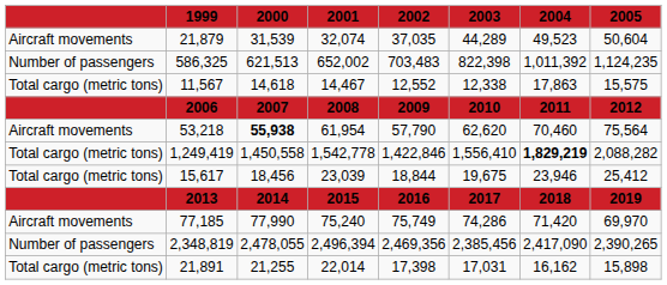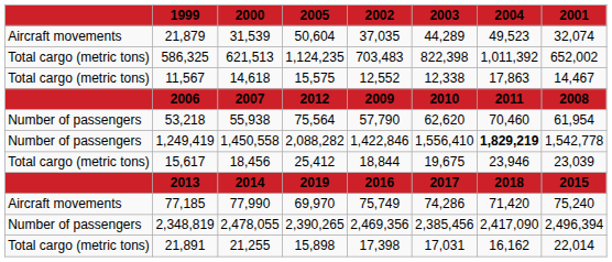 <table class="wikitable">
 <tr style="text-align:center;">
 <th style="background: #CE2029;"></th>
 <th style="background: #CE2029;"><span>1999</span></th>
 <th style="background: #CE2029;"><span>2000</span></th>
-<th style="background: #CE2029;"><span>2001</span></th>
+<th style="background: #CE2029;"><span>2005</span></th>
 <th style="background: #CE2029;"><span>2002</span></th>
 <th style="background: #CE2029;"><span>2003</span></th>
 <th style="background: #CE2029;"><span>2004</span></th>
-<th style="background: #CE2029;"><span>2005</span></th>
+<th style="background: #CE2029;"><span>2001</span></th>
 </tr>
 <tr>
 <td>Aircraft movements</td>
 <td align=center>21,879</td>
 <td align=center>31,539</td>
-<td align=center>32,074</td>
+<td align=center>50,604</td>
 <td align=center>37,035</td>
 <td align=center>44,289</td>
 <td align=center>49,523</td>
-<td align=center>50,604</td>
+<td align=center>32,074</td>
 </tr>
 <tr>
-<td>Number of passengers</td>
+<td>Total cargo (metric tons)</td>
 <td align=center>586,325</td>
 <td align=center>621,513</td>
-<td align=center>652,002</td>
+<td align=center>1,124,235</td>
 <td align=center>703,483</td>
 <td align=center>822,398</td>
 <td align=center>1,011,392</td>
-<td align=center>1,124,235</td>
+<td align=center>652,002</td>
 </tr>
 <tr>
 <td>Total cargo (metric tons)</td>
 <td align=center>11,567</td>
 <td align=center>14,618</td>
-<td align=center>14,467</td>
+<td align=center>15,575</td>
 <td align=center>12,552</td>
 <td align=center>12,338</td>
 <td align=center>17,863</td>
-<td align=center>15,575</td>
+<td align=center>14,467</td>
 </tr>
 <tr>
 <th style="background: #CE2029;"></th>
 <th style="background: #CE2029;"><span>2006</span></th>
 <th style="background: #CE2029;"><span>2007</span></th>
-<th style="background: #CE2029;"><span>2008</span></th>
+<th style="background: #CE2029;"><span>2012</span></th>
 <th style="background: #CE2029;"><span>2009</span></th>
 <th style="background: #CE2029;"><span>2010</span></th>
 <th style="background: #CE2029;"><span>2011</span></th>
-<th style="background: #CE2029;"><span>2012</span></th>
+<th style="background: #CE2029;"><span>2008</span></th>
 </tr>
 <tr>
-<td>Aircraft movements</td>
+<td>Number of passengers</td>
 <td align=center>53,218</td>
-<td align=center><strong>55,938</strong></td>
-<td align=center>61,954</td>
+<td align=center>55,938</td>
+<td align=center>75,564</td>
 <td align=center>57,790</td>
 <td align=center>62,620</td>
 <td align=center>70,460</td>
-<td align=center>75,564</td>
+<td align=center>61,954</td>
 </tr>
 <tr>
-<td>Total cargo (metric tons)</td>
+<td>Number of passengers</td>
 <td align=center>1,249,419</td>
 <td align=center>1,450,558</td>
-<td align=center>1,542,778</td>
+<td align=center>2,088,282</td>
 <td align=center>1,422,846</td>
 <td align=center>1,556,410</td>
 <td align=center><strong>1,829,219</strong></td>
-<td align=center>2,088,282</td>
+<td align=center>1,542,778</td>
 </tr>
 <tr>
 <td>Total cargo (metric tons)</td>
 <td align=center>15,617</td>
 <td align=center>18,456</td>
-<td align=center>23,039</td>
+<td align=center>25,412</td>
 <td align=center>18,844</td>
 <td align=center>19,675</td>
 <td align=center>23,946</td>
-<td align=center>25,412</td>
+<td align=center>23,039</td>
 </tr>
 <tr>
 <td style="background: #CE2029;"></td>
 <th style="background: #CE2029;"><span>2013</span></th>
 <th style="background: #CE2029;"><span>2014</span></th>
-<th style="background: #CE2029;"><span>2015</span></th>
+<th style="background: #CE2029;"><span>2019</span></th>
 <th style="background: #CE2029;"><span>2016</span></th>
 <th style="background: #CE2029;"><span>2017</span></th>
 <th style="background: #CE2029;"><span>2018</span></th>
-<th style="background: #CE2029;"><span>2019</span></th>
+<th style="background: #CE2029;"><span>2015</span></th>
 </tr>
 <tr>
 <td>Aircraft movements</td>
 <td align=center>77,185</td>
 <td align=center>77,990</td>
-<td align=center>75,240</td>
+<td align=center>69,970</td>
 <td align=center>75,749</td>
 <td align=center>74,286</td>
 <td align=center>71,420</td>
-<td align=center>69,970</td>
+<td align=center>75,240</td>
 </tr>
 <tr>
 <td>Number of passengers</td>
 <td align=center>2,348,819</td>
 <td align=center>2,478,055</td>
-<td align=center>2,496,394</td>
+<td align=center>2,390,265</td>
 <td align=center>2,469,356</td>
 <td align=center>2,385,456</td>
 <td align=center>2,417,090</td>
-<td align=center>2,390,265</td>
+<td align=center>2,496,394</td>
 </tr>
 <tr>
 <td>Total cargo (metric tons)</td>
 <td align=center>21,891</td>
 <td align=center>21,255</td>
-<td align=center>22,014</td>
+<td align=center>15,898</td>
 <td align=center>17,398</td>
 <td align=center>17,031</td>
 <td align=center>16,162</td>
-<td align=center>15,898</td>
+<td align=center>22,014</td>
 </tr>
 </table>
